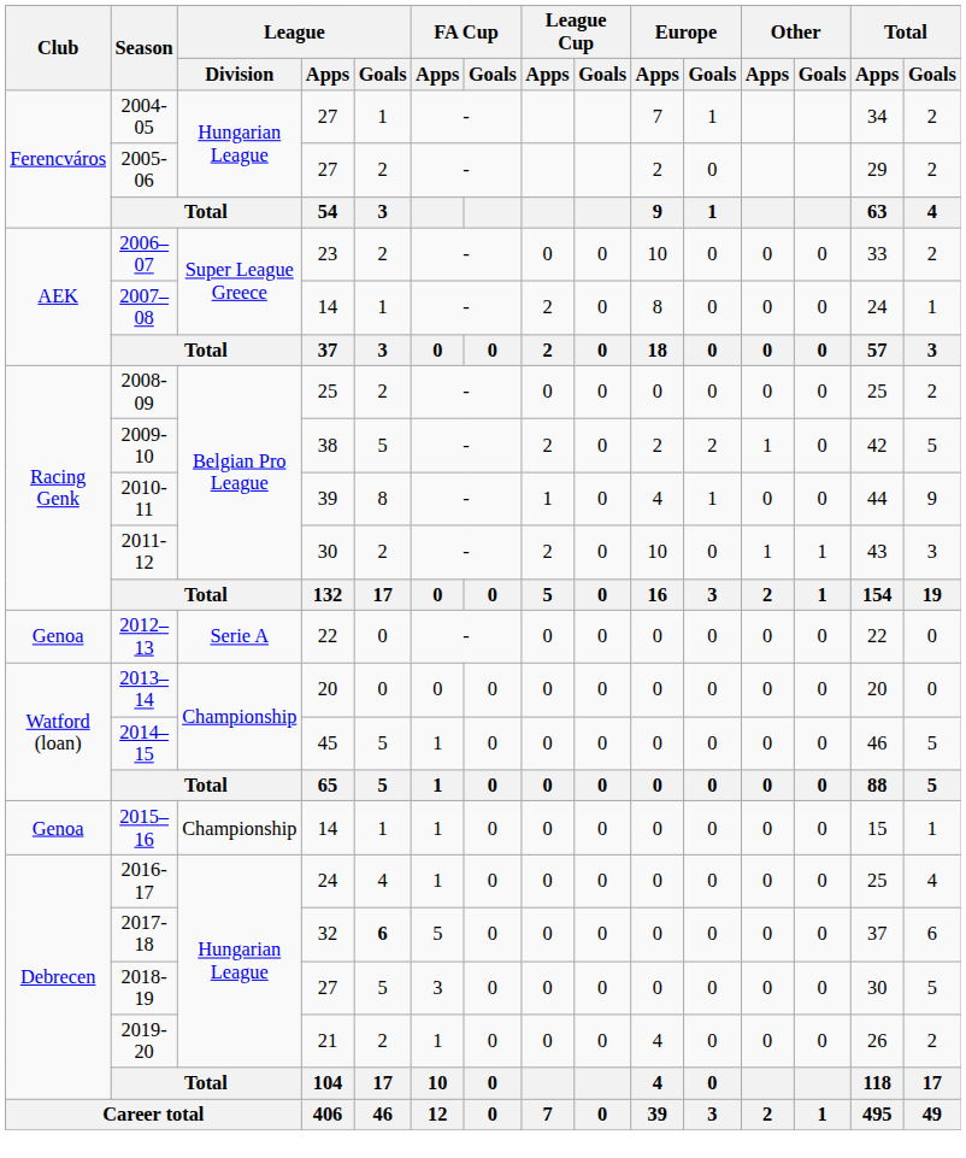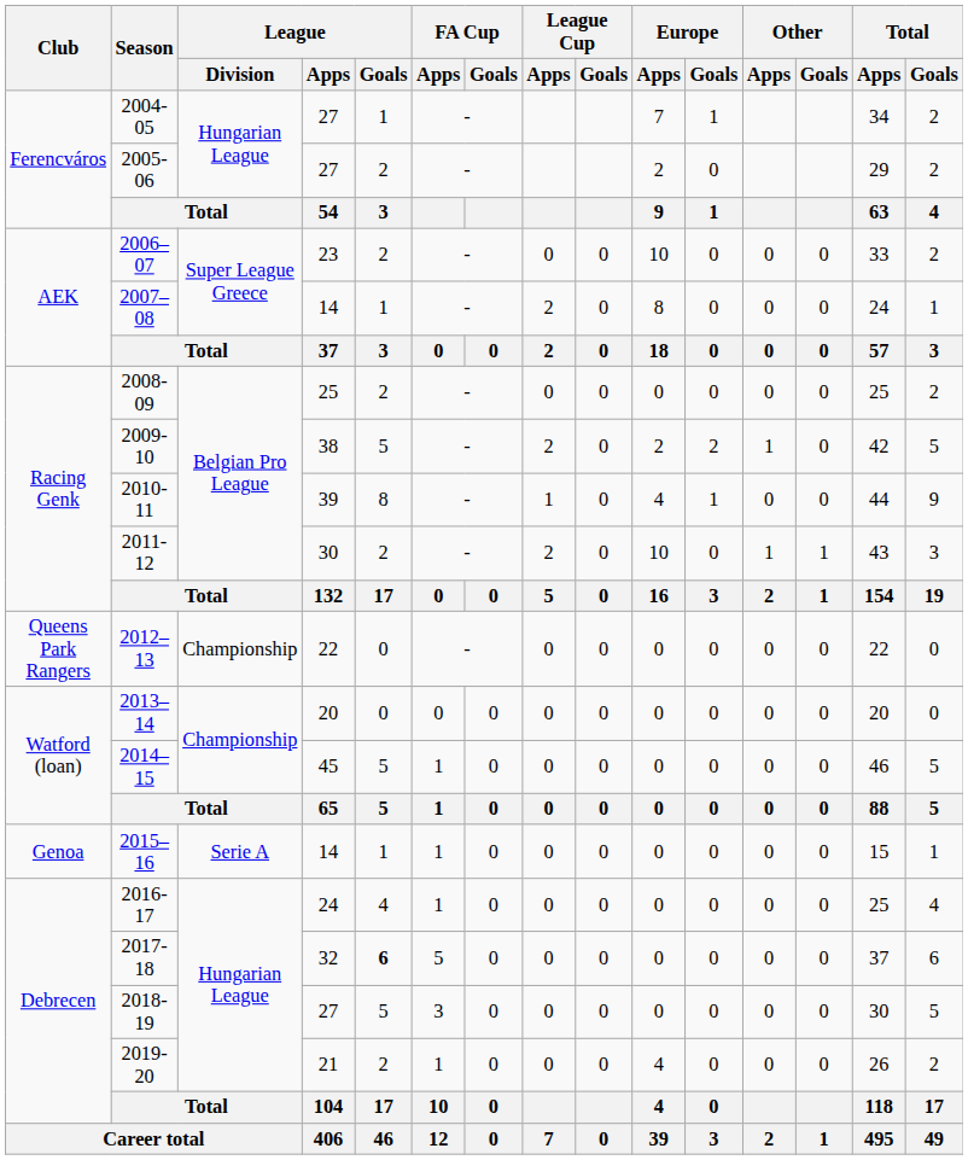 <table class="wikitable" style="text-align: center;">
 <tr>
 <th rowspan="2">Club</th>
 <th rowspan="2">Season</th>
 <th colspan="3">League</th>
 <th colspan="2">FA Cup</th>
 <th colspan="2">League Cup</th>
 <th colspan="2">Europe</th>
 <th colspan="2">Other</th>
 <th colspan="2">Total</th>
 </tr>
 <tr>
 <th>Division</th>
 <th>Apps</th>
 <th>Goals</th>
 <th>Apps</th>
 <th>Goals</th>
 <th>Apps</th>
 <th>Goals</th>
 <th>Apps</th>
 <th>Goals</th>
 <th>Apps</th>
 <th>Goals</th>
 <th>Apps</th>
 <th>Goals</th>
 </tr>
 <tr>
 <td rowspan=3><a href='#'>Ferencváros</a></td>
 <td>2004-05</td>
 <td rowspan=2><a href='#'>Hungarian League</a></td>
 <td>27</td>
 <td>1</td>
 <td colspan="2">-</td>
 <td></td>
 <td></td>
 <td>7</td>
 <td>1</td>
 <td></td>
 <td></td>
 <td>34</td>
 <td>2</td>
 </tr>
 <tr>
 <td>2005-06</td>
 <td>27</td>
 <td>2</td>
 <td colspan="2">-</td>
 <td></td>
 <td></td>
 <td>2</td>
 <td>0</td>
 <td></td>
 <td></td>
 <td>29</td>
 <td>2</td>
 </tr>
 <tr>
 <th colspan=2>Total</th>
 <th>54</th>
 <th>3</th>
 <th></th>
 <th></th>
 <th></th>
 <th></th>
 <th>9</th>
 <th>1</th>
 <th></th>
 <th></th>
 <th>63</th>
 <th>4</th>
 </tr>
 <tr>
 <td rowspan=3><a href='#'>AEK</a></td>
 <td><a href='#'>2006–07</a></td>
 <td rowspan=2><a href='#'>Super League Greece</a></td>
 <td>23</td>
 <td>2</td>
 <td colspan="2">-</td>
 <td>0</td>
 <td>0</td>
 <td>10</td>
 <td>0</td>
 <td>0</td>
 <td>0</td>
 <td>33</td>
 <td>2</td>
 </tr>
 <tr>
 <td><a href='#'>2007–08</a></td>
 <td>14</td>
 <td>1</td>
 <td colspan="2">-</td>
 <td>2</td>
 <td>0</td>
 <td>8</td>
 <td>0</td>
 <td>0</td>
 <td>0</td>
 <td>24</td>
 <td>1</td>
 </tr>
 <tr>
 <th colspan=2>Total</th>
 <th>37</th>
 <th>3</th>
 <th>0</th>
 <th>0</th>
 <th>2</th>
 <th>0</th>
 <th>18</th>
 <th>0</th>
 <th>0</th>
 <th>0</th>
 <th>57</th>
 <th>3</th>
 </tr>
 <tr>
 <td rowspan=5><a href='#'>Racing Genk</a></td>
 <td>2008-09</td>
 <td rowspan=4><a href='#'>Belgian Pro League</a></td>
 <td>25</td>
 <td>2</td>
 <td colspan="2">-</td>
 <td>0</td>
 <td>0</td>
 <td>0</td>
 <td>0</td>
 <td>0</td>
 <td>0</td>
 <td>25</td>
 <td>2</td>
 </tr>
 <tr>
 <td>2009-10</td>
 <td>38</td>
 <td>5</td>
 <td colspan="2">-</td>
 <td>2</td>
 <td>0</td>
 <td>2</td>
 <td>2</td>
 <td>1</td>
 <td>0</td>
 <td>42</td>
 <td>5</td>
 </tr>
 <tr>
 <td>2010-11</td>
 <td>39</td>
 <td>8</td>
 <td colspan="2">-</td>
 <td>1</td>
 <td>0</td>
 <td>4</td>
 <td>1</td>
 <td>0</td>
 <td>0</td>
 <td>44</td>
 <td>9</td>
 </tr>
 <tr>
 <td>2011-12</td>
 <td>30</td>
 <td>2</td>
 <td colspan="2">-</td>
 <td>2</td>
 <td>0</td>
 <td>10</td>
 <td>0</td>
 <td>1</td>
 <td>1</td>
 <td>43</td>
 <td>3</td>
 </tr>
 <tr>
 <th colspan=2>Total</th>
 <th>132</th>
 <th>17</th>
 <th>0</th>
 <th>0</th>
 <th>5</th>
 <th>0</th>
 <th>16</th>
 <th>3</th>
 <th>2</th>
 <th>1</th>
 <th>154</th>
 <th>19</th>
 </tr>
 <tr>
-<td><a href='#'>Genoa</a></td>
+<td><a href='#'>Queens Park Rangers</a></td>
 <td><a href='#'>2012–13</a></td>
-<td><a href='#'>Serie A</a></td>
+<td>Championship</td>
 <td>22</td>
 <td>0</td>
 <td colspan="2">-</td>
 <td>0</td>
 <td>0</td>
 <td>0</td>
 <td>0</td>
 <td>0</td>
 <td>0</td>
 <td>22</td>
 <td>0</td>
 </tr>
 <tr>
 <td rowspan=3><a href='#'>Watford</a> (loan)</td>
 <td><a href='#'>2013–14</a></td>
 <td rowspan=2><a href='#'>Championship</a></td>
 <td>20</td>
 <td>0</td>
 <td>0</td>
 <td>0</td>
 <td>0</td>
 <td>0</td>
 <td>0</td>
 <td>0</td>
 <td>0</td>
 <td>0</td>
 <td>20</td>
 <td>0</td>
 </tr>
 <tr>
 <td><a href='#'>2014–15</a></td>
 <td>45</td>
 <td>5</td>
 <td>1</td>
 <td>0</td>
 <td>0</td>
 <td>0</td>
 <td>0</td>
 <td>0</td>
 <td>0</td>
 <td>0</td>
 <td>46</td>
 <td>5</td>
 </tr>
 <tr>
 <th colspan=2>Total</th>
 <th>65</th>
 <th>5</th>
 <th>1</th>
 <th>0</th>
 <th>0</th>
 <th>0</th>
 <th>0</th>
 <th>0</th>
 <th>0</th>
 <th>0</th>
 <th>88</th>
 <th>5</th>
 </tr>
 <tr>
 <td><a href='#'>Genoa</a></td>
 <td><a href='#'>2015–16</a></td>
-<td>Championship</td>
+<td><a href='#'>Serie A</a></td>
 <td>14</td>
 <td>1</td>
 <td>1</td>
 <td>0</td>
 <td>0</td>
 <td>0</td>
 <td>0</td>
 <td>0</td>
 <td>0</td>
 <td>0</td>
 <td>15</td>
 <td>1</td>
 </tr>
 <tr>
 <td rowspan=5><a href='#'>Debrecen</a></td>
 <td>2016-17</td>
 <td rowspan=4><a href='#'>Hungarian League</a></td>
 <td>24</td>
 <td>4</td>
 <td>1</td>
 <td>0</td>
 <td>0</td>
 <td>0</td>
 <td>0</td>
 <td>0</td>
 <td>0</td>
 <td>0</td>
 <td>25</td>
 <td>4</td>
 </tr>
 <tr>
 <td>2017-18</td>
 <td>32</td>
 <td><strong>6</strong></td>
 <td>5</td>
 <td>0</td>
 <td>0</td>
 <td>0</td>
 <td>0</td>
 <td>0</td>
 <td>0</td>
 <td>0</td>
 <td>37</td>
 <td>6</td>
 </tr>
 <tr>
 <td>2018-19</td>
 <td>27</td>
 <td>5</td>
 <td>3</td>
 <td>0</td>
 <td>0</td>
 <td>0</td>
 <td>0</td>
 <td>0</td>
 <td>0</td>
 <td>0</td>
 <td>30</td>
 <td>5</td>
 </tr>
 <tr>
 <td>2019-20</td>
 <td>21</td>
 <td>2</td>
 <td>1</td>
 <td>0</td>
 <td>0</td>
 <td>0</td>
 <td>4</td>
 <td>0</td>
 <td>0</td>
 <td>0</td>
 <td>26</td>
 <td>2</td>
 </tr>
 <tr>
 <th colspan=2>Total</th>
 <th>104</th>
 <th>17</th>
 <th>10</th>
 <th>0</th>
 <th></th>
 <th></th>
 <th>4</th>
 <th>0</th>
 <th></th>
 <th></th>
 <th>118</th>
 <th>17</th>
 </tr>
 <tr>
 <th colspan="3">Career total</th>
 <th>406</th>
 <th>46</th>
 <th>12</th>
 <th>0</th>
 <th>7</th>
 <th>0</th>
 <th>39</th>
 <th>3</th>
 <th>2</th>
 <th>1</th>
 <th>495</th>
 <th>49</th>
 </tr>
 </table>
